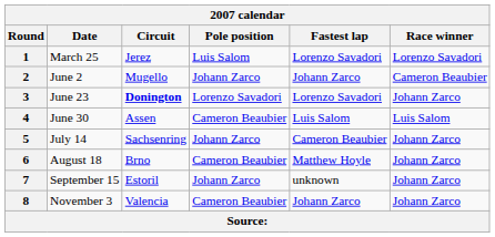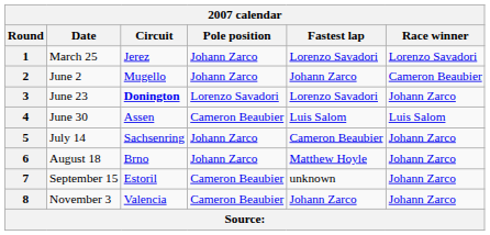 <table class="wikitable" style="font-size:85%; ">
 <tr>
 <th colspan=6>2007 calendar</th>
 </tr>
 <tr>
 <th>Round</th>
 <th>Date</th>
 <th>Circuit</th>
 <th>Pole position</th>
 <th>Fastest lap</th>
 <th>Race winner</th>
 </tr>
 <tr>
 <th>1</th>
 <td>March 25</td>
 <td> <a href='#'>Jerez</a></td>
-<td> <a href='#'>Luis Salom</a></td>
+<td> <a href='#'>Johann Zarco</a></td>
 <td> <a href='#'>Lorenzo Savadori</a></td>
 <td> <a href='#'>Lorenzo Savadori</a></td>
 </tr>
 <tr>
 <th>2</th>
 <td>June 2</td>
 <td> <a href='#'>Mugello</a></td>
 <td> <a href='#'>Johann Zarco</a></td>
 <td> <a href='#'>Johann Zarco</a></td>
 <td> <a href='#'>Cameron Beaubier</a></td>
 </tr>
 <tr>
 <th>3</th>
 <td>June 23</td>
 <td><strong> <a href='#'>Donington</a></strong></td>
 <td> <a href='#'>Lorenzo Savadori</a></td>
 <td> <a href='#'>Lorenzo Savadori</a></td>
 <td> <a href='#'>Johann Zarco</a></td>
 </tr>
 <tr>
 <th>4</th>
 <td>June 30</td>
 <td> <a href='#'>Assen</a></td>
 <td> <a href='#'>Cameron Beaubier</a></td>
 <td> <a href='#'>Luis Salom</a></td>
 <td> <a href='#'>Luis Salom</a></td>
 </tr>
 <tr>
 <th>5</th>
 <td>July 14</td>
 <td> <a href='#'>Sachsenring</a></td>
 <td> <a href='#'>Johann Zarco</a></td>
 <td> <a href='#'>Cameron Beaubier</a></td>
 <td> <a href='#'>Johann Zarco</a></td>
 </tr>
 <tr>
 <th>6</th>
 <td>August 18</td>
 <td> <a href='#'>Brno</a></td>
-<td> <a href='#'>Cameron Beaubier</a></td>
+<td> <a href='#'>Johann Zarco</a></td>
 <td> <a href='#'>Matthew Hoyle</a></td>
 <td> <a href='#'>Johann Zarco</a></td>
 </tr>
 <tr>
 <th>7</th>
 <td>September 15</td>
 <td> <a href='#'>Estoril</a></td>
-<td> <a href='#'>Johann Zarco</a></td>
+<td> <a href='#'>Cameron Beaubier</a></td>
 <td> unknown</td>
 <td> <a href='#'>Johann Zarco</a></td>
 </tr>
 <tr>
 <th>8</th>
 <td>November 3</td>
 <td> <a href='#'>Valencia</a></td>
 <td> <a href='#'>Cameron Beaubier</a></td>
 <td> <a href='#'>Johann Zarco</a></td>
 <td> <a href='#'>Johann Zarco</a></td>
 </tr>
 <tr>
 <th colspan=6>Source:</th>
 </tr>
 </table>
